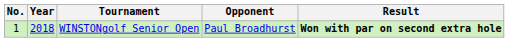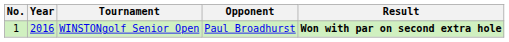 <table class="wikitable" style="font-size:95%;">
 <tr>
 <th>No.</th>
 <th>Year</th>
 <th>Tournament</th>
 <th>Opponent</th>
 <th>Result</th>
 </tr>
 <tr style="background:#D0F0C0;">
 <td align=center>1</td>
-<td><a href='#'>2018</a></td>
+<td><a href='#'>2016</a></td>
 <td><a href='#'>WINSTONgolf Senior Open</a></td>
 <td> <a href='#'>Paul Broadhurst</a></td>
 <td><strong>Won with par on second extra hole</strong></td>
 </tr>
 </table>
